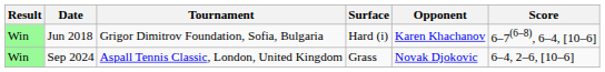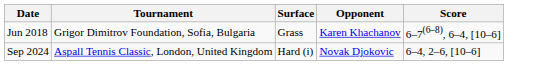 <table class="sortable wikitable">
 <tr>
-<th>Result</th>
 <th>Date</th>
 <th>Tournament</th>
 <th>Surface</th>
 <th>Opponent</th>
 <th>Score</th>
 </tr>
 <tr>
-<td bgcolor=98fb98>Win</td>
 <td>Jun 2018</td>
 <td>Grigor Dimitrov Foundation, Sofia, Bulgaria</td>
-<td>Hard (i)</td>
+<td>Grass</td>
 <td> <a href='#'>Karen Khachanov</a></td>
 <td>6–7<sup>(6–8)</sup>, 6–4, [10–6]</td>
 </tr>
 <tr>
-<td bgcolor=98fb98>Win</td>
 <td>Sep 2024</td>
 <td><a href='#'>Aspall Tennis Classic</a>, London, United Kingdom</td>
-<td>Grass</td>
+<td>Hard (i)</td>
 <td> <a href='#'>Novak Djokovic</a></td>
 <td>6–4, 2–6, [10–6]</td>
 </tr>
 </table>
